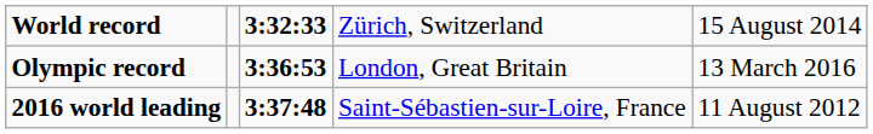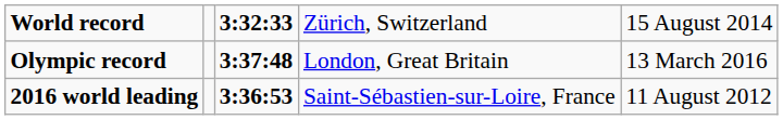 <table class="wikitable">
 <tr>
 <td><strong>World record</strong></td>
 <td></td>
 <td><strong>3:32:33</strong></td>
 <td><a href='#'>Zürich</a>, Switzerland</td>
 <td>15 August 2014</td>
 </tr>
 <tr>
 <td><strong>Olympic record</strong></td>
 <td></td>
-<td><strong>3:36:53</strong></td>
+<td><strong>3:37:48</strong></td>
 <td><a href='#'>London</a>, Great Britain</td>
 <td>13 March 2016</td>
 </tr>
 <tr>
 <td><strong>2016 world leading</strong></td>
 <td></td>
-<td><strong>3:37:48</strong></td>
+<td><strong>3:36:53</strong></td>
 <td><a href='#'>Saint-Sébastien-sur-Loire</a>, France</td>
 <td>11 August 2012</td>
 </tr>
 </table>
